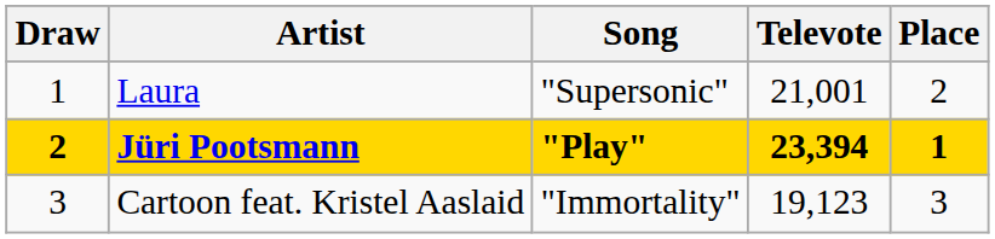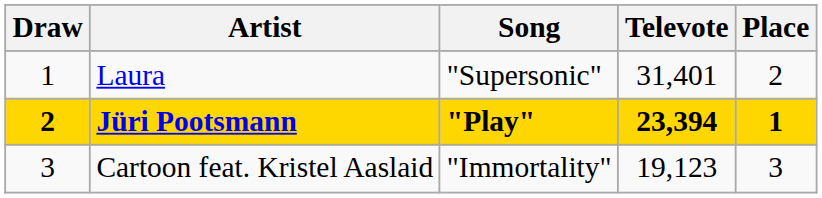 <table class="sortable wikitable" style="margin: 1em auto 1em auto; text-align:center">
 <tr>
 <th>Draw</th>
 <th>Artist</th>
 <th>Song</th>
 <th>Televote</th>
 <th>Place</th>
 </tr>
 <tr>
 <td>1</td>
 <td align="left"><a href='#'>Laura</a></td>
 <td align="left">"Supersonic"</td>
-<td>21,001</td>
+<td>31,401</td>
 <td>2</td>
 </tr>
 <tr style="font-weight:bold; background:gold;">
 <td>2</td>
 <td align="left"><a href='#'>Jüri Pootsmann</a></td>
 <td align="left">"Play"</td>
 <td>23,394</td>
 <td>1</td>
 </tr>
 <tr>
 <td>3</td>
 <td align="left">Cartoon feat. Kristel Aaslaid</td>
 <td align="left">"Immortality"</td>
 <td>19,123</td>
 <td>3</td>
 </tr>
 </table>
